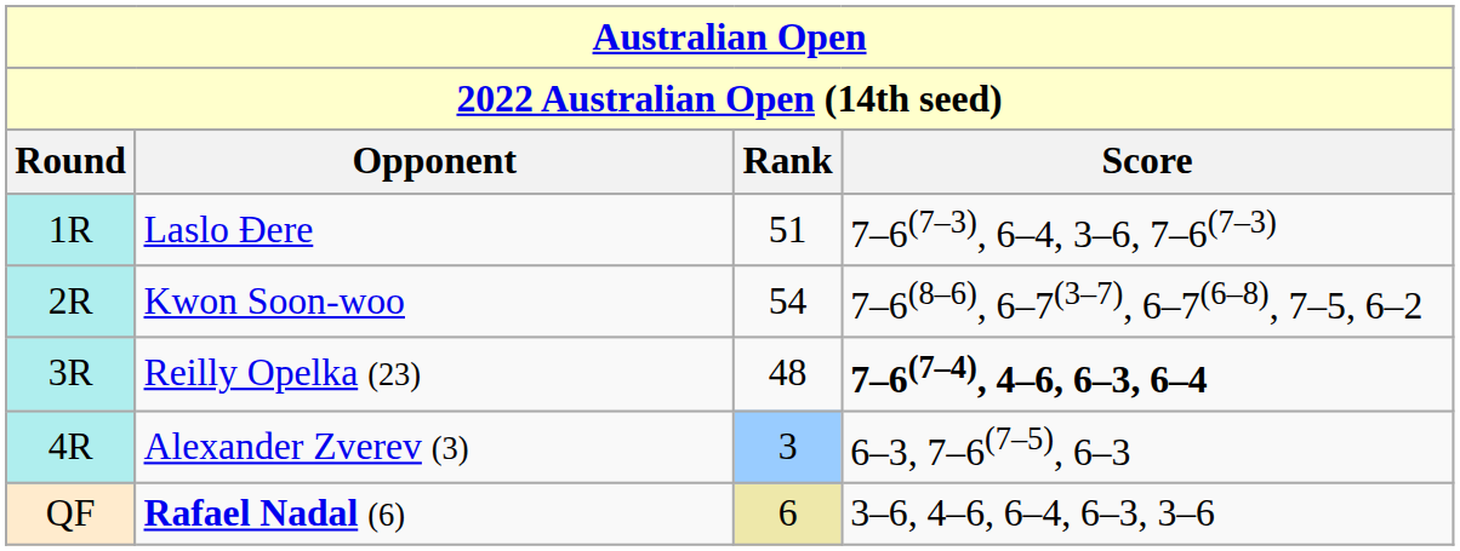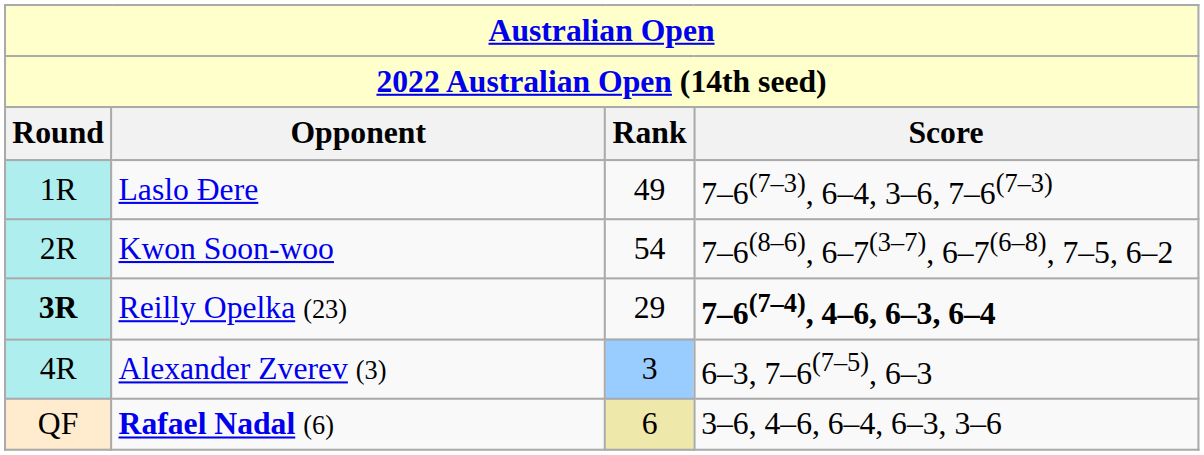 <table class=wikitable style=font-size:97%>
 <tr>
 <th colspan=4 style="background:#ffc;"><a href='#'>Australian Open</a></th>
 </tr>
 <tr>
 <th colspan=4 style="background:#ffc;"><a href='#'>2022 Australian Open</a> (14th seed)</th>
 </tr>
 <tr>
 <th width=40>Round</th>
 <th width=235>Opponent</th>
 <th width=20>Rank</th>
 <th width=240>Score</th>
 </tr>
 <tr>
 <td align="center" style="background:#afeeee;">1R</td>
 <td> <a href='#'>Laslo Đere</a></td>
-<td align="center">51</td>
+<td align="center">49</td>
 <td>7–6<sup>(7–3)</sup>, 6–4, 3–6, 7–6<sup>(7–3)</sup></td>
 </tr>
 <tr>
 <td align="center" style="background:#afeeee;">2R</td>
 <td> <a href='#'>Kwon Soon-woo</a></td>
 <td align="center">54</td>
 <td>7–6<sup>(8–6)</sup>, 6–7<sup>(3–7)</sup>, 6–7<sup>(6–8)</sup>, 7–5, 6–2</td>
 </tr>
 <tr>
-<td align="center" style="background:#afeeee;">3R</td>
+<td align="center" style="background:#afeeee;"><strong>3R</strong></td>
 <td> <a href='#'>Reilly Opelka</a> <small>(23)</small></td>
-<td align="center">48</td>
+<td align="center">29</td>
 <td><strong>7–6<sup>(7–4)</sup>, 4–6, 6–3, 6–4</strong></td>
 </tr>
 <tr>
 <td align="center" style="background:#afeeee;">4R</td>
 <td> <a href='#'>Alexander Zverev</a> <small>(3)</small></td>
 <td align="center" bgcolor=99ccff>3</td>
 <td>6–3, 7–6<sup>(7–5)</sup>, 6–3</td>
 </tr>
 <tr>
 <td align="center" style="background:#ffebcd;">QF</td>
 <td><strong> <a href='#'>Rafael Nadal</a></strong> <small>(6)</small></td>
 <td align="center" bgcolor=eee8aa>6</td>
 <td>3–6, 4–6, 6–4, 6–3, 3–6</td>
 </tr>
 </table>
